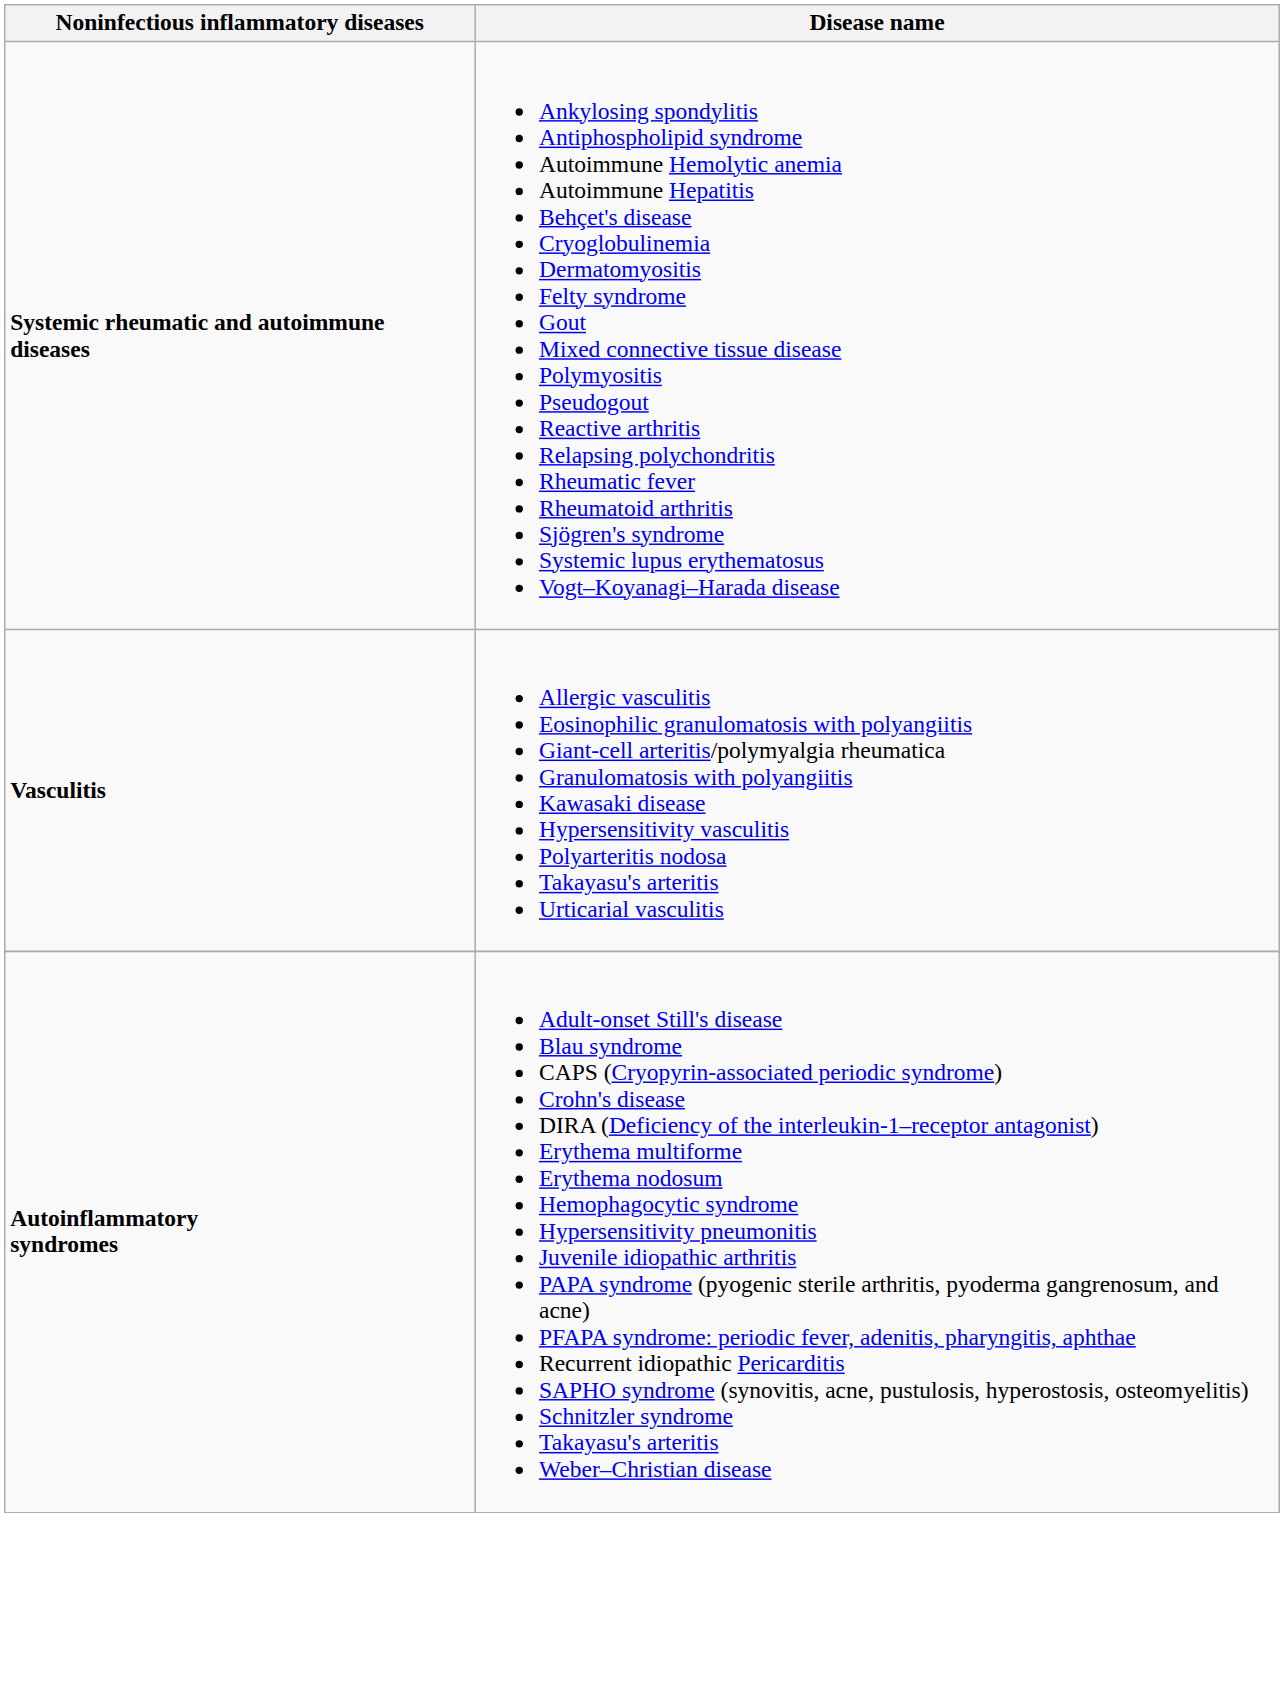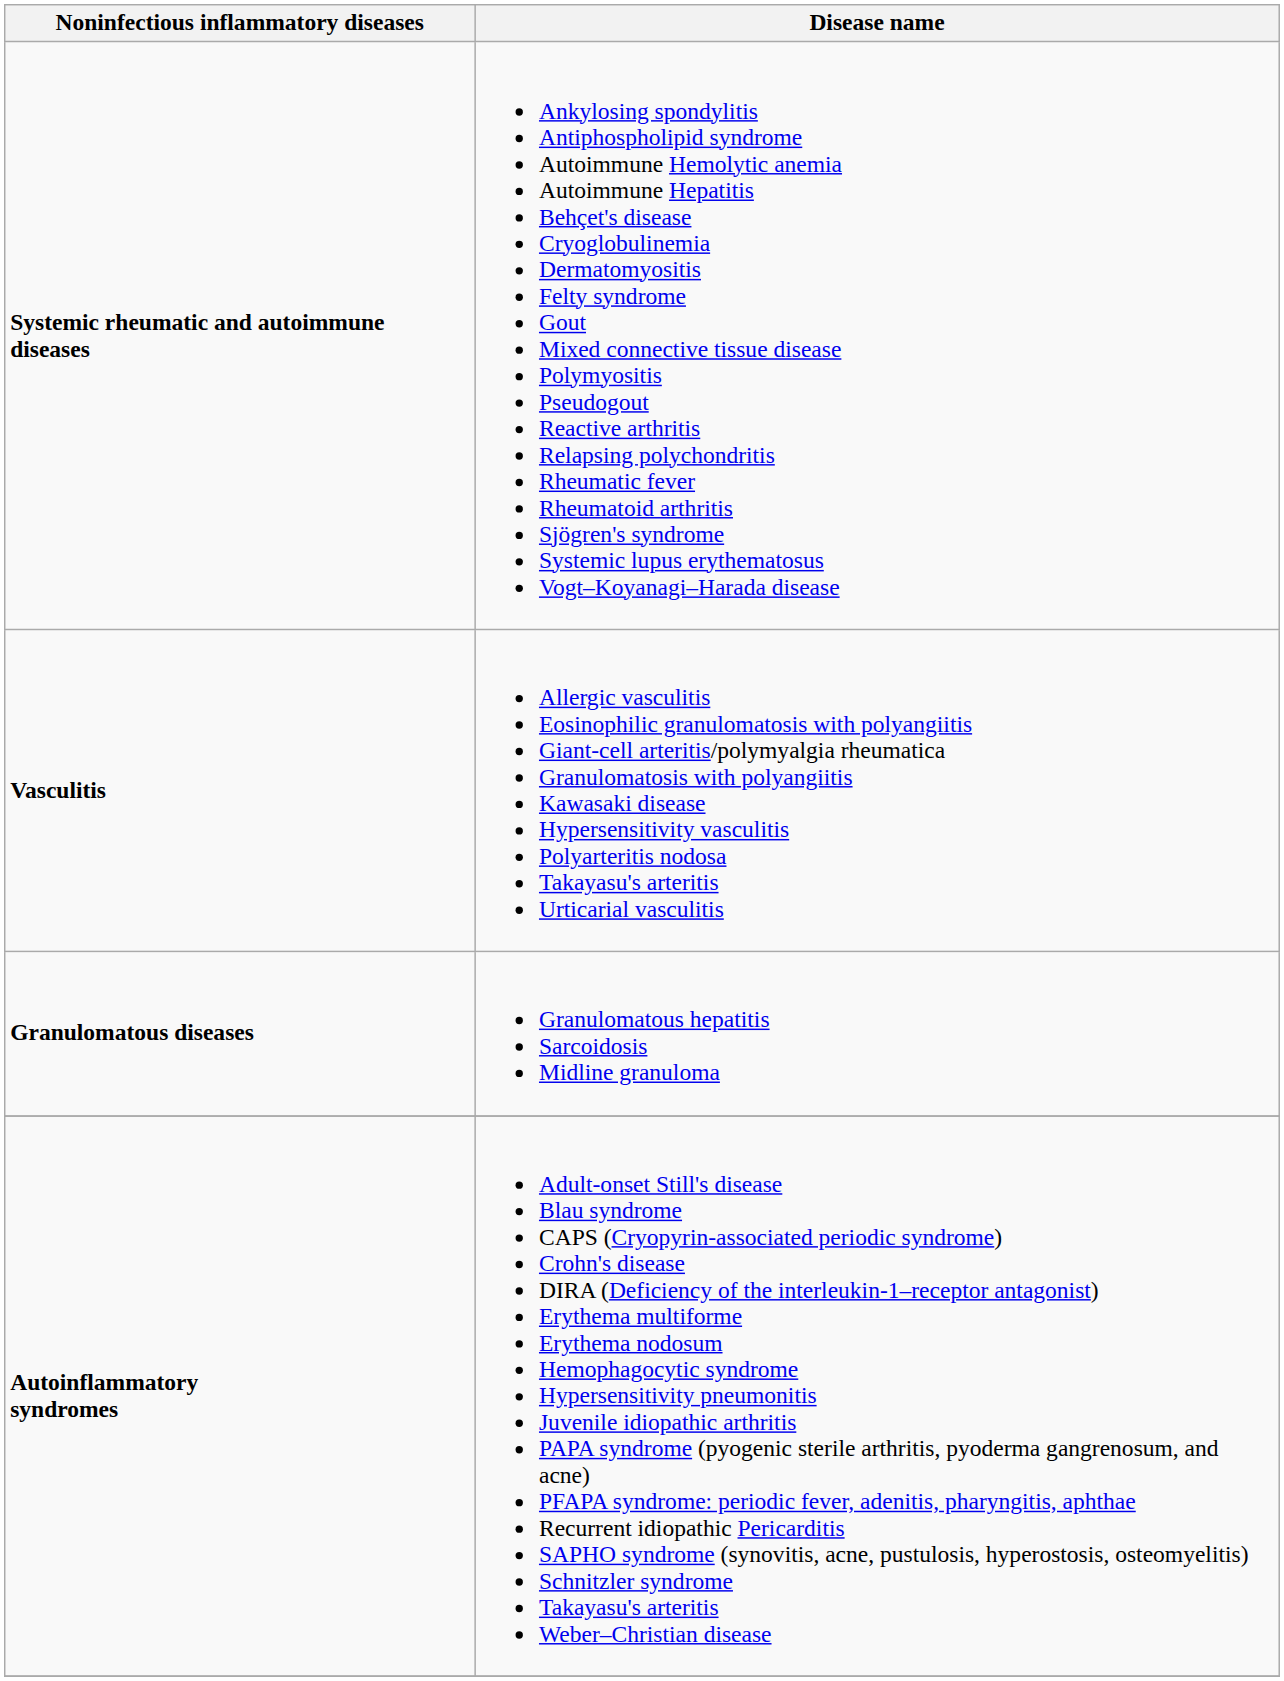 <table class="wikitable">
 <tr>
 <th>Noninfectious inflammatory diseases</th>
 <th>Disease name</th>
 </tr>
 <tr>
 <td><strong>Systemic rheumatic and autoimmune diseases</strong></td>
 <td><br><ul><li><a href='#'>Ankylosing spondylitis</a></li><li><a href='#'>Antiphospholipid syndrome</a></li><li>Autoimmune <a href='#'>Hemolytic anemia</a></li><li>Autoimmune <a href='#'>Hepatitis</a></li><li><a href='#'>Behçet's disease</a></li><li><a href='#'>Cryoglobulinemia</a></li><li><a href='#'>Dermatomyositis</a></li><li><a href='#'>Felty syndrome</a></li><li><a href='#'>Gout</a></li><li><a href='#'>Mixed connective tissue disease</a></li><li><a href='#'>Polymyositis</a></li><li><a href='#'>Pseudogout</a></li><li><a href='#'>Reactive arthritis</a></li><li><a href='#'>Relapsing polychondritis</a></li><li><a href='#'>Rheumatic fever</a></li><li><a href='#'>Rheumatoid arthritis</a></li><li><a href='#'>Sjögren's syndrome</a></li><li><a href='#'>Systemic lupus erythematosus</a></li><li><a href='#'>Vogt–Koyanagi–Harada disease</a></li></ul></td>
 </tr>
 <tr>
 <td><strong>Vasculitis</strong></td>
 <td><br><ul><li><a href='#'>Allergic vasculitis</a></li><li><a href='#'>Eosinophilic granulomatosis with polyangiitis</a></li><li><a href='#'>Giant-cell arteritis</a>/polymyalgia rheumatica</li><li><a href='#'>Granulomatosis with polyangiitis</a></li><li><a href='#'>Kawasaki disease</a></li><li><a href='#'>Hypersensitivity vasculitis</a></li><li><a href='#'>Polyarteritis nodosa</a></li><li><a href='#'>Takayasu's arteritis</a></li><li><a href='#'>Urticarial vasculitis</a></li></ul></td>
 </tr>
 <tr>
+<td><strong>Granulomatous diseases</strong></td>
+<td><br><ul><li><a href='#'>Granulomatous hepatitis</a></li><li><a href='#'>Sarcoidosis</a></li><li><a href='#'>Midline granuloma</a></li></ul></td>
+</tr>
+<tr>
 </tr>
 <tr>
 <td><strong>Autoinflammatory<br>syndromes</strong></td>
 <td><br><ul><li><a href='#'>Adult-onset Still's disease</a></li><li><a href='#'>Blau syndrome</a></li><li>CAPS (<a href='#'>Cryopyrin-associated periodic syndrome</a>)</li><li><a href='#'>Crohn's disease</a></li><li>DIRA (<a href='#'>Deficiency of the interleukin-1–receptor antagonist</a>)</li><li><a href='#'>Erythema multiforme</a></li><li><a href='#'>Erythema nodosum</a></li><li><a href='#'>Hemophagocytic syndrome</a></li><li><a href='#'>Hypersensitivity pneumonitis</a></li><li><a href='#'>Juvenile idiopathic arthritis</a></li><li><a href='#'>PAPA syndrome</a> (pyogenic sterile arthritis, pyoderma gangrenosum, and acne)</li><li><a href='#'>PFAPA syndrome: periodic fever, adenitis, pharyngitis, aphthae</a></li><li>Recurrent idiopathic <a href='#'>Pericarditis</a></li><li><a href='#'>SAPHO syndrome</a> (synovitis, acne, pustulosis, hyperostosis, osteomyelitis)</li><li><a href='#'>Schnitzler syndrome</a></li><li><a href='#'>Takayasu's arteritis</a></li><li><a href='#'>Weber–Christian disease</a></li></ul></td>
 </tr>
 <tr>
 </tr>
 </table>
